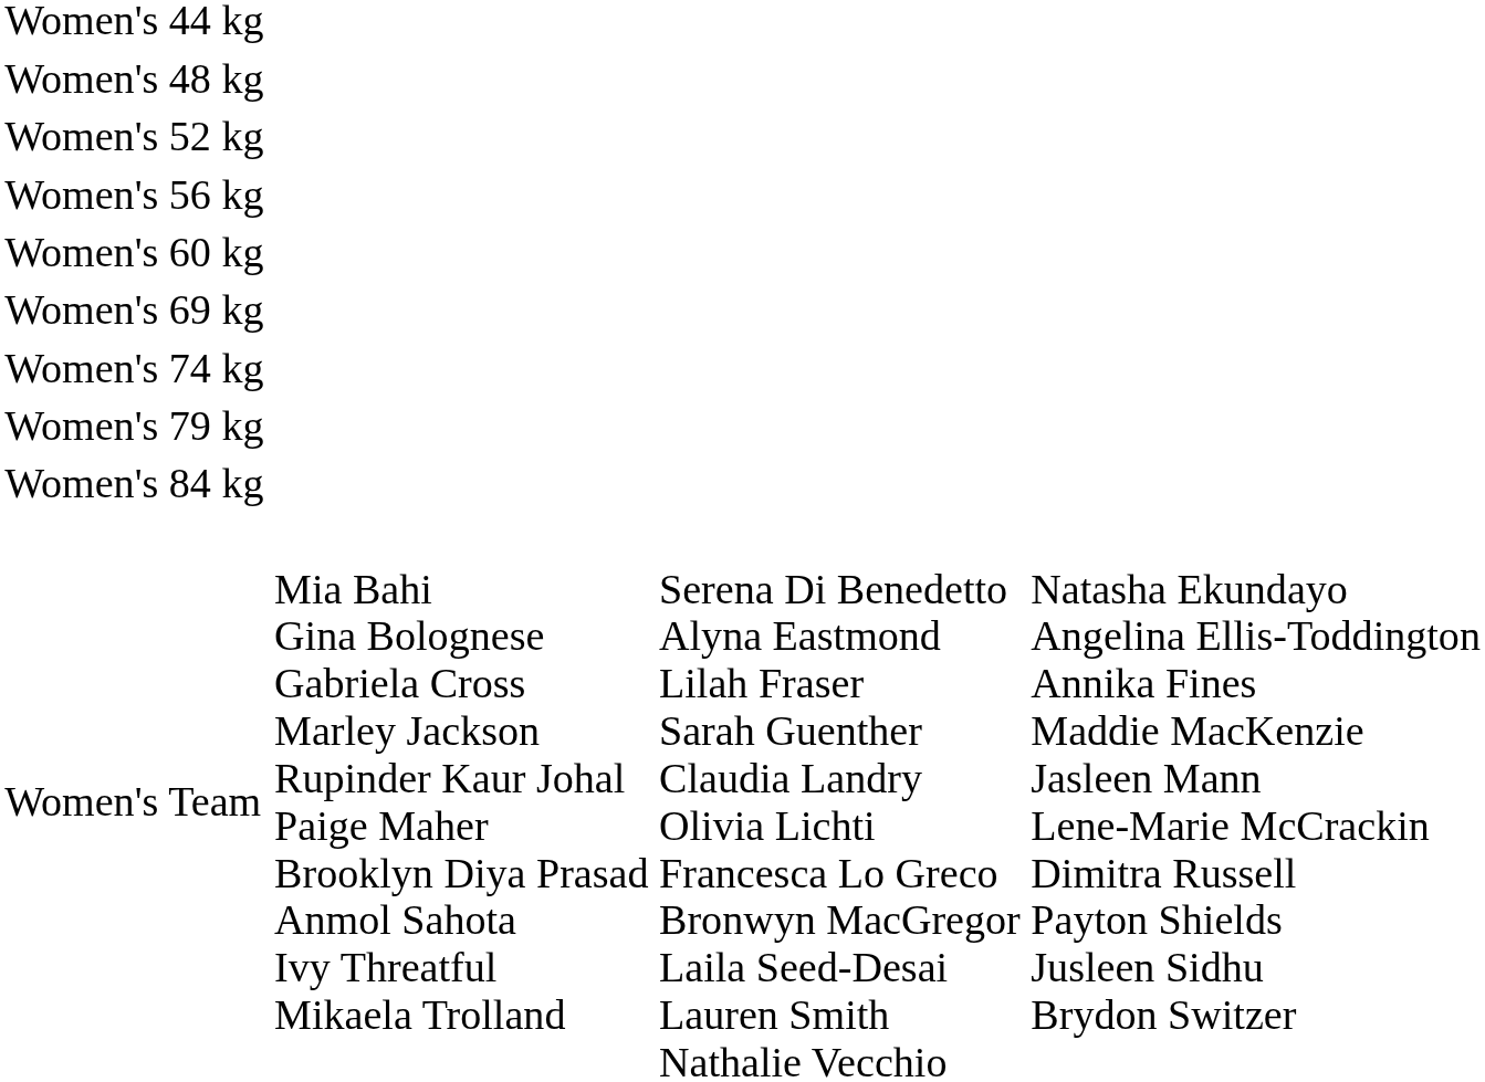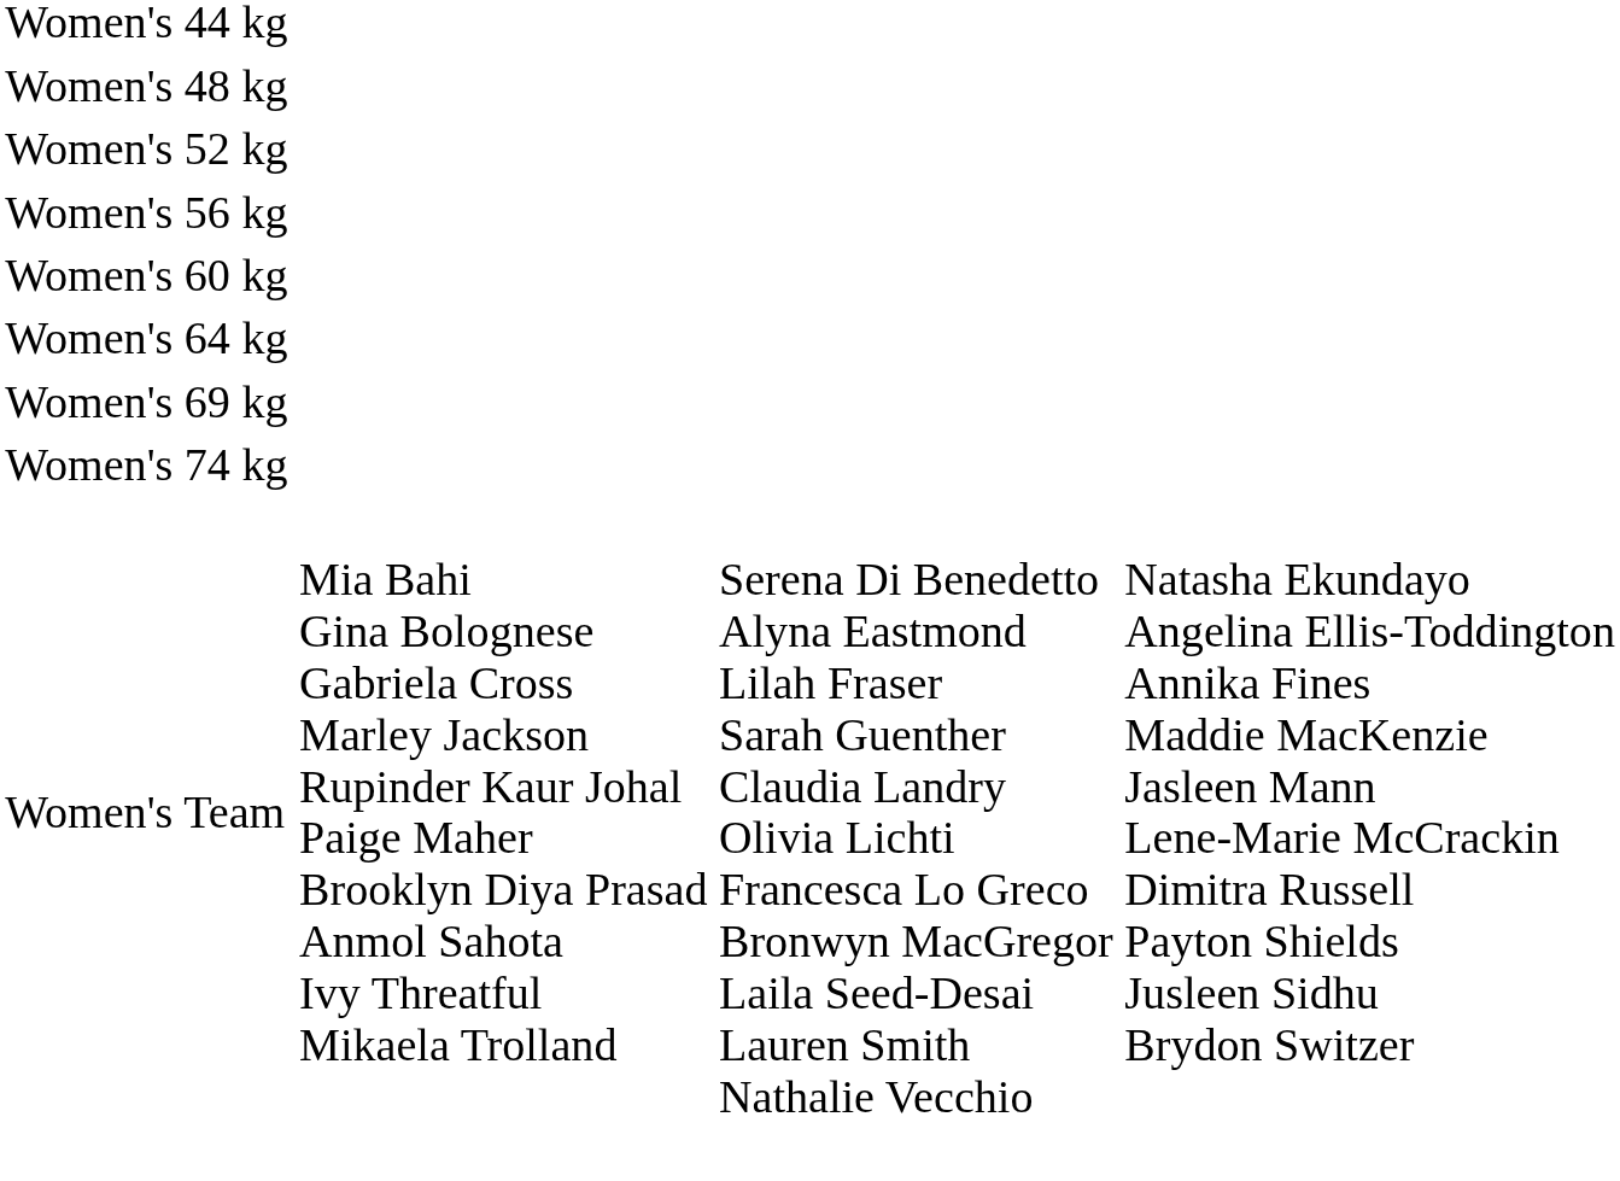 <table>
 <tr>
 <td>Women's 44 kg</td>
 <td></td>
 <td></td>
 <td></td>
 </tr>
 <tr>
 <td>Women's 48 kg</td>
 <td></td>
 <td></td>
 <td></td>
 </tr>
 <tr>
 <td>Women's 52 kg</td>
 <td></td>
 <td></td>
 <td></td>
 </tr>
 <tr>
 <td>Women's 56 kg</td>
 <td></td>
 <td></td>
 <td></td>
 </tr>
 <tr>
 <td>Women's 60 kg</td>
 <td></td>
 <td></td>
 <td></td>
 </tr>
 <tr>
+<td>Women's 64 kg</td>
+<td></td>
+<td></td>
+<td></td>
+</tr>
+<tr>
 <td>Women's 69 kg</td>
 <td></td>
 <td></td>
 <td></td>
 </tr>
 <tr>
 <td>Women's 74 kg</td>
 <td></td>
 <td></td>
 <td></td>
 </tr>
 <tr>
-<td>Women's 79 kg</td>
-<td></td>
-<td></td>
-<td></td>
-</tr>
-<tr>
-<td>Women's 84 kg</td>
-<td></td>
-<td></td>
-<td></td>
-</tr>
-<tr>
 <td>Women's Team</td>
 <td> <br>Mia Bahi<br>Gina Bolognese<br>Gabriela Cross<br>Marley Jackson<br>Rupinder Kaur Johal<br>Paige Maher<br>Brooklyn Diya Prasad<br>Anmol Sahota<br>Ivy Threatful<br>Mikaela Trolland<br><br></td>
 <td> <br>Serena Di Benedetto<br>Alyna Eastmond<br>Lilah Fraser<br>Sarah Guenther<br>Claudia Landry<br>Olivia Lichti<br>Francesca Lo Greco<br>Bronwyn MacGregor<br>Laila Seed-Desai<br>Lauren Smith<br>Nathalie Vecchio</td>
 <td> <br>Natasha Ekundayo<br>Angelina Ellis-Toddington<br>Annika Fines<br>Maddie MacKenzie<br>Jasleen Mann<br>Lene-Marie McCrackin<br>Dimitra Russell<br>Payton Shields<br>Jusleen Sidhu<br>Brydon Switzer<br><br></td>
 </tr>
 </table>
